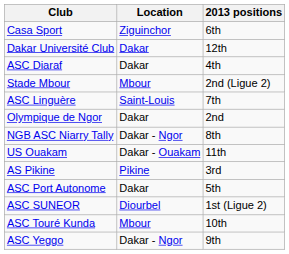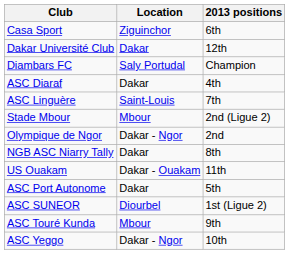 <table class="wikitable sortable">
 <tr>
 <th>Club</th>
 <th>Location</th>
 <th>2013 positions</th>
 </tr>
 <tr>
 <td><a href='#'>Casa Sport</a></td>
 <td><a href='#'>Ziguinchor</a></td>
 <td>6th</td>
 </tr>
 <tr>
 <td><a href='#'>Dakar Université Club</a></td>
 <td><a href='#'>Dakar</a></td>
 <td>12th</td>
 </tr>
 <tr>
+<td><a href='#'>Diambars FC</a></td>
+<td><a href='#'>Saly Portudal</a></td>
+<td>Champion</td>
+</tr>
+<tr>
 <td><a href='#'>ASC Diaraf</a></td>
 <td>Dakar</td>
 <td>4th</td>
+</tr>
+<tr>
+<td><a href='#'>ASC Linguère</a></td>
+<td><a href='#'>Saint-Louis</a></td>
+<td>7th</td>
 </tr>
 <tr>
 <td><a href='#'>Stade Mbour</a></td>
 <td><a href='#'>Mbour</a></td>
 <td>2nd (Ligue 2)</td>
 </tr>
 <tr>
-<td><a href='#'>ASC Linguère</a></td>
-<td><a href='#'>Saint-Louis</a></td>
-<td>7th</td>
-</tr>
-<tr>
 <td><a href='#'>Olympique de Ngor</a></td>
-<td>Dakar</td>
+<td>Dakar - <a href='#'>Ngor</a></td>
 <td>2nd</td>
 </tr>
 <tr>
 <td><a href='#'>NGB ASC Niarry Tally</a></td>
-<td>Dakar - <a href='#'>Ngor</a></td>
+<td>Dakar</td>
 <td>8th</td>
 </tr>
 <tr>
 <td><a href='#'>US Ouakam</a></td>
 <td>Dakar - <a href='#'>Ouakam</a></td>
 <td>11th</td>
-</tr>
-<tr>
-<td><a href='#'>AS Pikine</a></td>
-<td><a href='#'>Pikine</a></td>
-<td>3rd</td>
 </tr>
 <tr>
 <td><a href='#'>ASC Port Autonome</a></td>
 <td>Dakar</td>
 <td>5th</td>
 </tr>
 <tr>
 <td><a href='#'>ASC SUNEOR</a></td>
 <td><a href='#'>Diourbel</a></td>
 <td>1st (Ligue 2)</td>
 </tr>
 <tr>
 <td><a href='#'>ASC Touré Kunda</a></td>
 <td><a href='#'>Mbour</a></td>
-<td>10th</td>
+<td>9th</td>
 </tr>
 <tr>
 <td><a href='#'>ASC Yeggo</a></td>
 <td>Dakar - <a href='#'>Ngor</a></td>
-<td>9th</td>
+<td>10th</td>
 </tr>
 </table>
